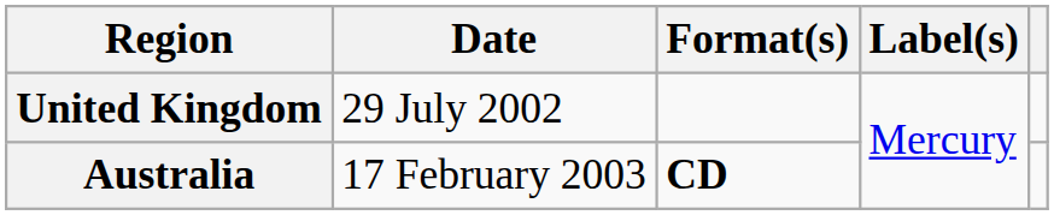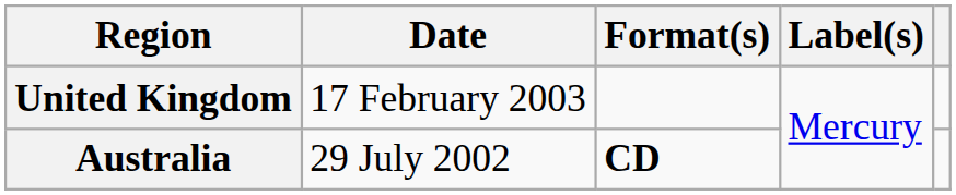 <table class="wikitable plainrowheaders">
 <tr>
 <th scope="col">Region</th>
 <th scope="col">Date</th>
 <th scope="col">Format(s)</th>
 <th scope="col">Label(s)</th>
 <th scope="col"></th>
 </tr>
 <tr>
 <th scope="row">United Kingdom</th>
-<td>29 July 2002</td>
+<td>17 February 2003</td>
 <td></td>
 <td rowspan="2"><a href='#'>Mercury</a></td>
 <td></td>
 </tr>
 <tr>
 <th scope="row">Australia</th>
-<td>17 February 2003</td>
+<td>29 July 2002</td>
 <td><strong>CD</strong></td>
 <td></td>
 </tr>
 </table>
